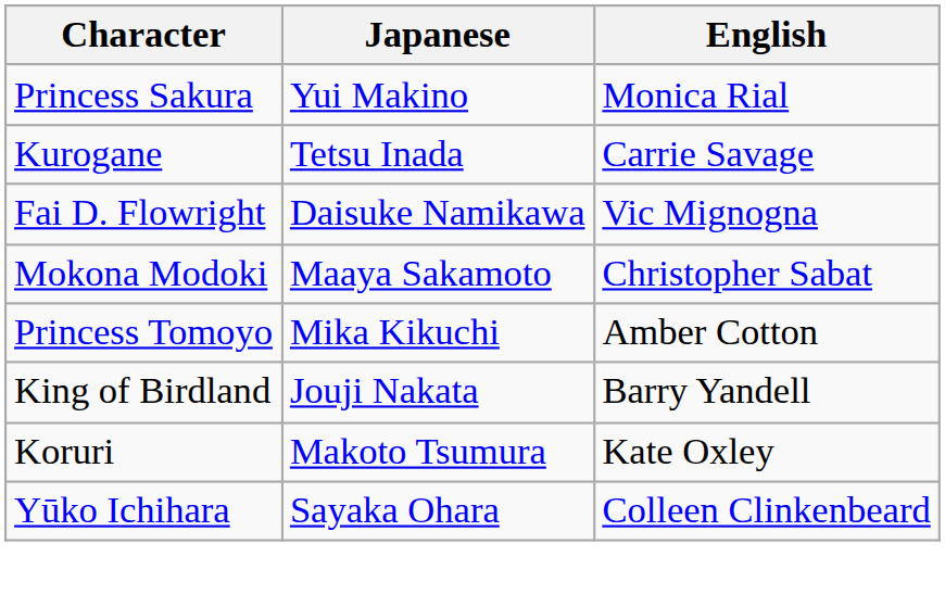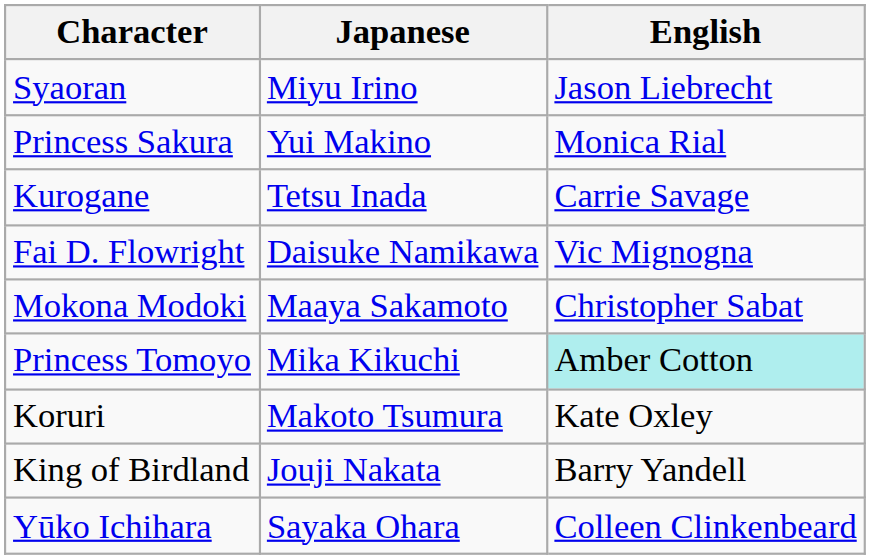 <table class="wikitable">
 <tr>
 <th>Character</th>
 <th>Japanese</th>
 <th>English</th>
+</tr>
+<tr>
+<td><a href='#'>Syaoran</a></td>
+<td><a href='#'>Miyu Irino</a></td>
+<td><a href='#'>Jason Liebrecht</a></td>
 </tr>
 <tr>
 <td><a href='#'>Princess Sakura</a></td>
 <td><a href='#'>Yui Makino</a></td>
 <td><a href='#'>Monica Rial</a></td>
 </tr>
 <tr>
 <td><a href='#'>Kurogane</a></td>
 <td><a href='#'>Tetsu Inada</a></td>
 <td><a href='#'>Carrie Savage</a></td>
 </tr>
 <tr>
 <td><a href='#'>Fai D. Flowright</a></td>
 <td><a href='#'>Daisuke Namikawa</a></td>
 <td><a href='#'>Vic Mignogna</a></td>
 </tr>
 <tr>
 <td><a href='#'>Mokona Modoki</a></td>
 <td><a href='#'>Maaya Sakamoto</a></td>
 <td><a href='#'>Christopher Sabat</a></td>
 </tr>
 <tr>
 <td><a href='#'>Princess Tomoyo</a></td>
 <td><a href='#'>Mika Kikuchi</a></td>
-<td>Amber Cotton</td>
+<td style="background: paleturquoise;">Amber Cotton</td>
+</tr>
+<tr>
+<td>Koruri</td>
+<td><a href='#'>Makoto Tsumura</a></td>
+<td>Kate Oxley</td>
 </tr>
 <tr>
 <td>King of Birdland</td>
 <td><a href='#'>Jouji Nakata</a></td>
 <td>Barry Yandell</td>
 </tr>
 <tr>
-<td>Koruri</td>
-<td><a href='#'>Makoto Tsumura</a></td>
-<td>Kate Oxley</td>
-</tr>
-<tr>
 <td><a href='#'>Yūko Ichihara</a></td>
 <td><a href='#'>Sayaka Ohara</a></td>
 <td><a href='#'>Colleen Clinkenbeard</a></td>
 </tr>
 </table>
